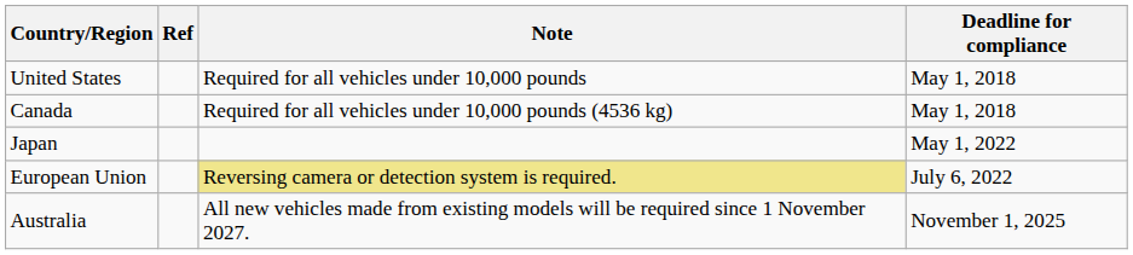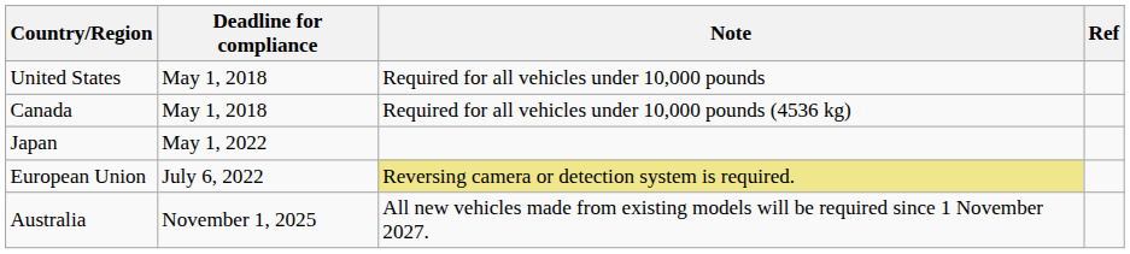 <table class="wikitable sortable">
 <tr>
 <th>Country/Region</th>
+<th>Deadline for compliance</th>
+<th>Note</th>
 <th>Ref</th>
-<th>Note</th>
-<th>Deadline for compliance</th>
 </tr>
 <tr>
 <td>United States</td>
+<td>May 1, 2018</td>
+<td>Required for all vehicles under 10,000 pounds</td>
 <td></td>
-<td>Required for all vehicles under 10,000 pounds</td>
-<td>May 1, 2018</td>
 </tr>
 <tr>
 <td>Canada</td>
+<td>May 1, 2018</td>
+<td>Required for all vehicles under 10,000 pounds (4536 kg)</td>
 <td></td>
-<td>Required for all vehicles under 10,000 pounds (4536 kg)</td>
-<td>May 1, 2018</td>
 </tr>
 <tr>
 <td>Japan</td>
+<td>May 1, 2022</td>
 <td></td>
 <td></td>
-<td>May 1, 2022</td>
 </tr>
 <tr>
 <td>European Union</td>
+<td>July 6, 2022</td>
+<td style="background: khaki;">Reversing camera or detection system is required.</td>
 <td></td>
-<td style="background: khaki;">Reversing camera or detection system is required.</td>
-<td>July 6, 2022</td>
 </tr>
 <tr>
 <td>Australia</td>
+<td>November 1, 2025</td>
+<td>All new vehicles made from existing models will be required since 1 November 2027.</td>
 <td></td>
-<td>All new vehicles made from existing models will be required since 1 November 2027.</td>
-<td>November 1, 2025</td>
 </tr>
 </table>
